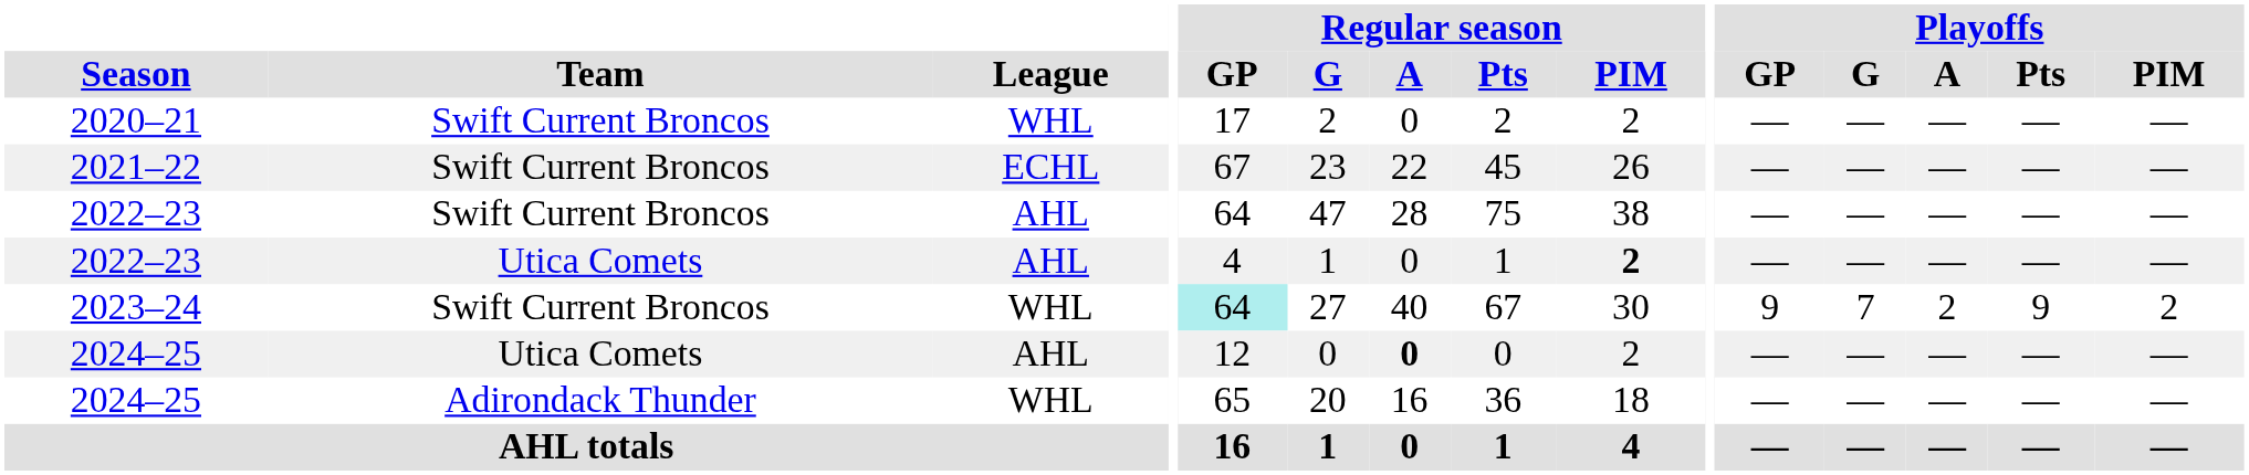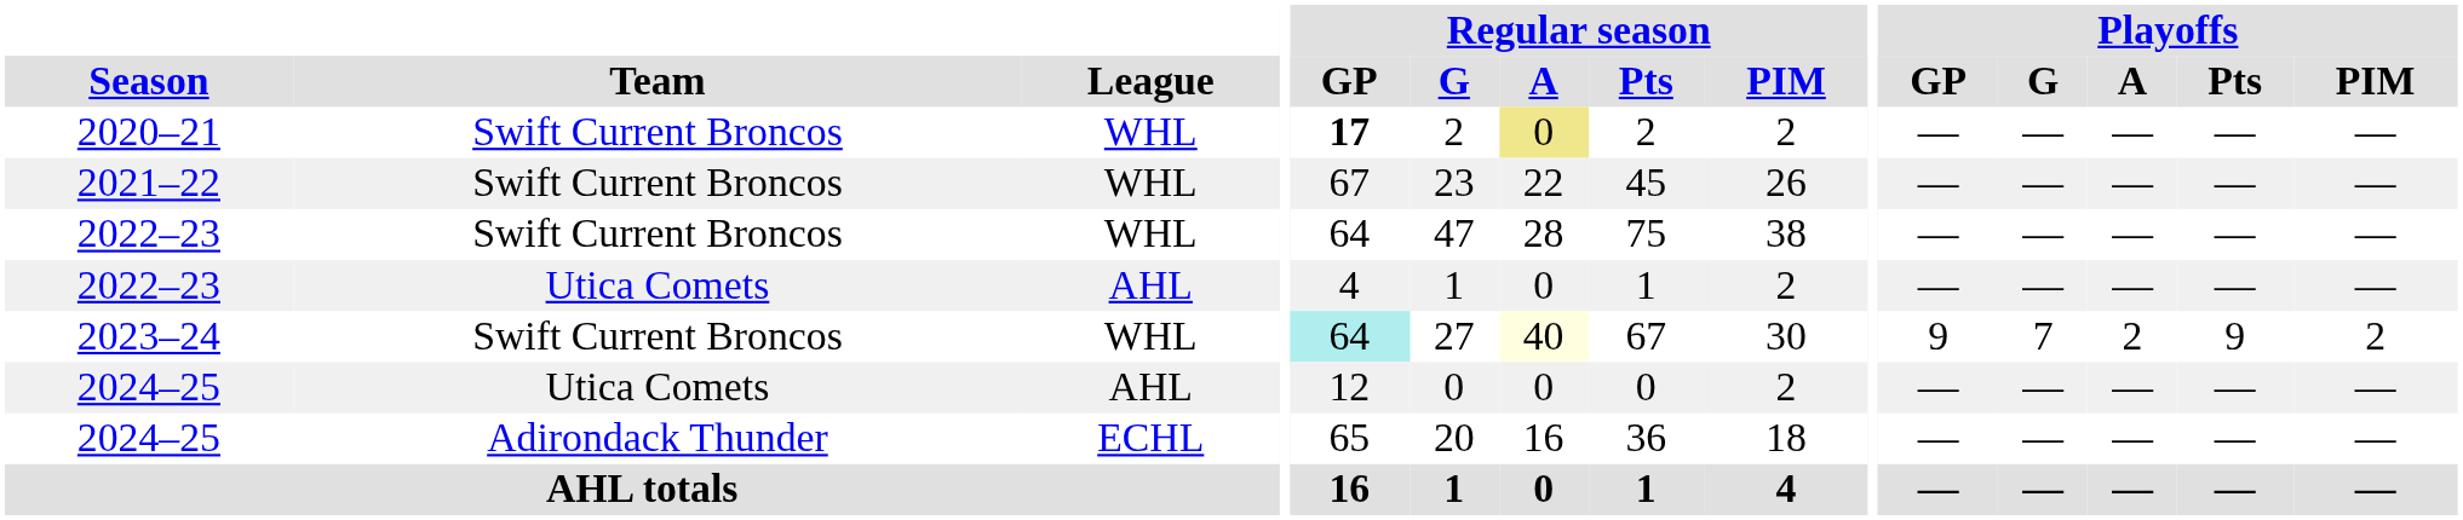 <table border="0" cellpadding="1" cellspacing="0" style="text-align:center; width:60em;">
 <tr bgcolor="#e0e0e0">
 <th colspan="3" bgcolor="#ffffff"></th>
 <th rowspan="99" bgcolor="#ffffff"></th>
 <th colspan="5"><a href='#'>Regular season</a></th>
 <th rowspan="99" bgcolor="#ffffff"></th>
 <th colspan="5"><a href='#'>Playoffs</a></th>
 </tr>
 <tr bgcolor="#e0e0e0">
 <th><a href='#'>Season</a></th>
 <th>Team</th>
 <th>League</th>
 <th>GP</th>
 <th><a href='#'>G</a></th>
 <th><a href='#'>A</a></th>
 <th><a href='#'>Pts</a></th>
 <th><a href='#'>PIM</a></th>
 <th>GP</th>
 <th>G</th>
 <th>A</th>
 <th>Pts</th>
 <th>PIM</th>
 </tr>
 <tr>
 <td><a href='#'>2020–21</a></td>
 <td><a href='#'>Swift Current Broncos</a></td>
 <td><a href='#'>WHL</a></td>
-<td>17</td>
+<td><strong>17</strong></td>
 <td>2</td>
-<td>0</td>
+<td style="background: khaki;">0</td>
 <td>2</td>
 <td>2</td>
 <td>—</td>
 <td>—</td>
 <td>—</td>
 <td>—</td>
 <td>—</td>
 </tr>
 <tr bgcolor="#f0f0f0">
 <td><a href='#'>2021–22</a></td>
 <td>Swift Current Broncos</td>
-<td><a href='#'>ECHL</a></td>
+<td>WHL</td>
 <td>67</td>
 <td>23</td>
 <td>22</td>
 <td>45</td>
 <td>26</td>
 <td>—</td>
 <td>—</td>
 <td>—</td>
 <td>—</td>
 <td>—</td>
 </tr>
 <tr>
 <td><a href='#'>2022–23</a></td>
 <td>Swift Current Broncos</td>
-<td><a href='#'>AHL</a></td>
+<td>WHL</td>
 <td>64</td>
 <td>47</td>
 <td>28</td>
 <td>75</td>
 <td>38</td>
 <td>—</td>
 <td>—</td>
 <td>—</td>
 <td>—</td>
 <td>—</td>
 </tr>
 <tr bgcolor="#f0f0f0">
 <td><a href='#'>2022–23</a></td>
 <td><a href='#'>Utica Comets</a></td>
 <td><a href='#'>AHL</a></td>
 <td>4</td>
 <td>1</td>
 <td>0</td>
 <td>1</td>
-<td><strong>2</strong></td>
+<td>2</td>
 <td>—</td>
 <td>—</td>
 <td>—</td>
 <td>—</td>
 <td>—</td>
 </tr>
 <tr>
 <td><a href='#'>2023–24</a></td>
 <td>Swift Current Broncos</td>
 <td>WHL</td>
 <td style="background: paleturquoise;">64</td>
 <td>27</td>
-<td>40</td>
+<td style="background: lightyellow;">40</td>
 <td>67</td>
 <td>30</td>
 <td>9</td>
 <td>7</td>
 <td>2</td>
 <td>9</td>
 <td>2</td>
 </tr>
 <tr bgcolor="#f0f0f0">
 <td><a href='#'>2024–25</a></td>
 <td>Utica Comets</td>
 <td>AHL</td>
 <td>12</td>
 <td>0</td>
-<td><strong>0</strong></td>
+<td>0</td>
 <td>0</td>
 <td>2</td>
 <td>—</td>
 <td>—</td>
 <td>—</td>
 <td>—</td>
 <td>—</td>
 </tr>
 <tr>
 <td><a href='#'>2024–25</a></td>
 <td><a href='#'>Adirondack Thunder</a></td>
-<td>WHL</td>
+<td><a href='#'>ECHL</a></td>
 <td>65</td>
 <td>20</td>
 <td>16</td>
 <td>36</td>
 <td>18</td>
 <td>—</td>
 <td>—</td>
 <td>—</td>
 <td>—</td>
 <td>—</td>
 </tr>
 <tr bgcolor="#e0e0e0">
 <th colspan="3">AHL totals</th>
 <th>16</th>
 <th>1</th>
 <th>0</th>
 <th>1</th>
 <th>4</th>
 <th>—</th>
 <th>—</th>
 <th>—</th>
 <th>—</th>
 <th>—</th>
 </tr>
 </table>
